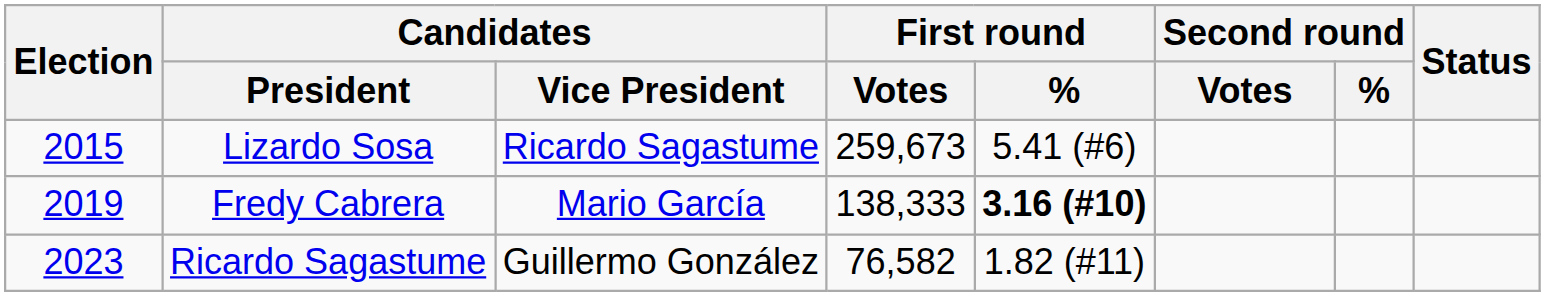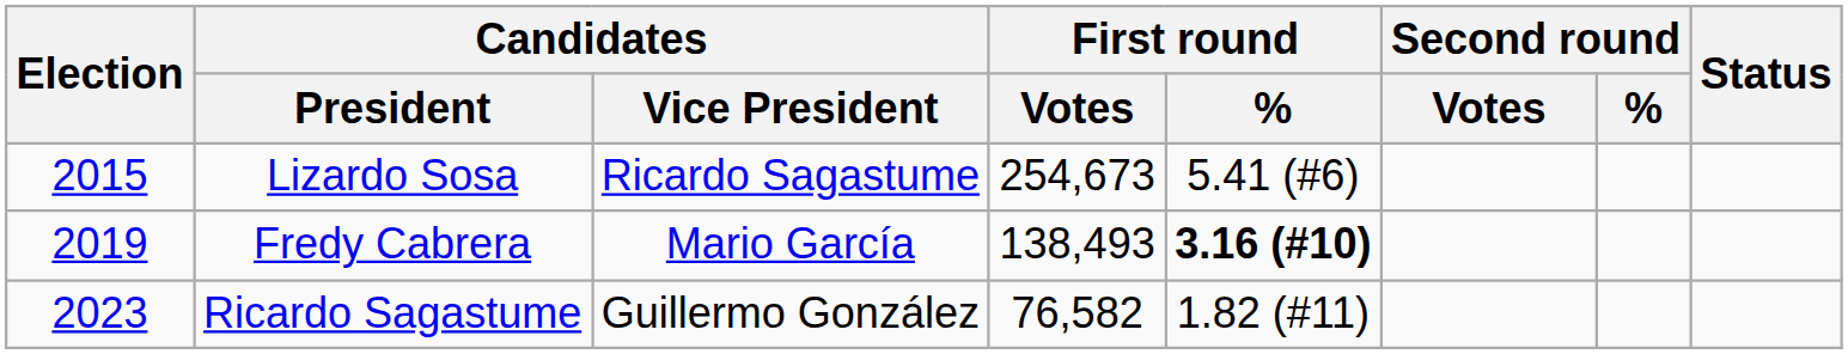 <table class=wikitable style=text-align:center>
 <tr>
 <th rowspan=2>Election</th>
 <th colspan=2>Candidates</th>
 <th colspan=2>First round</th>
 <th colspan=2>Second round</th>
 <th rowspan=2>Status</th>
 </tr>
 <tr>
 <th>President</th>
 <th>Vice President</th>
 <th>Votes</th>
 <th>%</th>
 <th>Votes</th>
 <th>%</th>
 </tr>
 <tr>
 <td><a href='#'>2015</a></td>
 <td><a href='#'>Lizardo Sosa</a></td>
 <td><a href='#'>Ricardo Sagastume</a></td>
-<td>259,673</td>
+<td>254,673</td>
 <td>5.41 (#6)</td>
 <td></td>
 <td></td>
 <td></td>
 </tr>
 <tr>
 <td><a href='#'>2019</a></td>
 <td><a href='#'>Fredy Cabrera</a></td>
 <td><a href='#'>Mario García</a></td>
-<td>138,333</td>
+<td>138,493</td>
 <td><strong>3.16 (#10)</strong></td>
 <td></td>
 <td></td>
 <td></td>
 </tr>
 <tr>
 <td><a href='#'>2023</a></td>
 <td><a href='#'>Ricardo Sagastume</a></td>
 <td>Guillermo González</td>
 <td>76,582</td>
 <td>1.82 (#11)</td>
 <td></td>
 <td></td>
 <td></td>
 </tr>
 </table>
